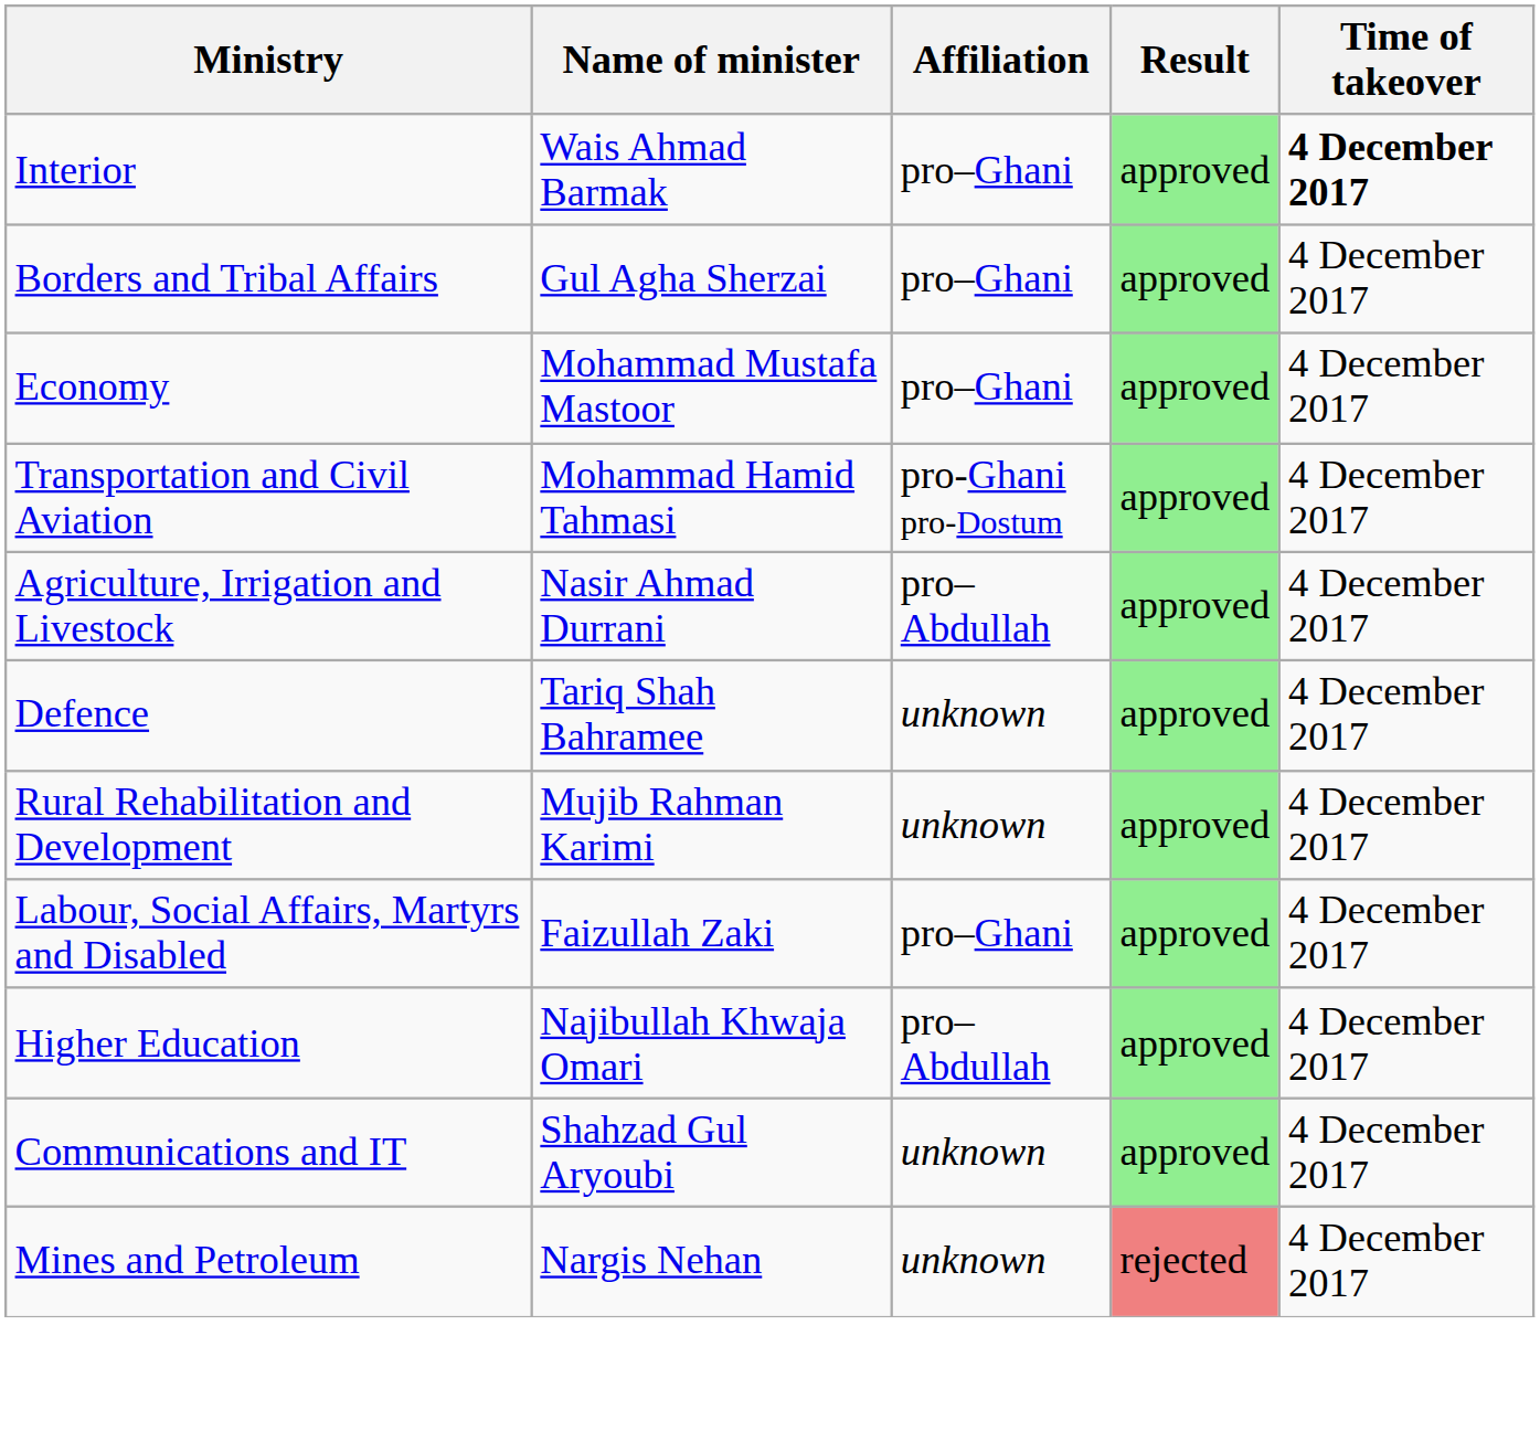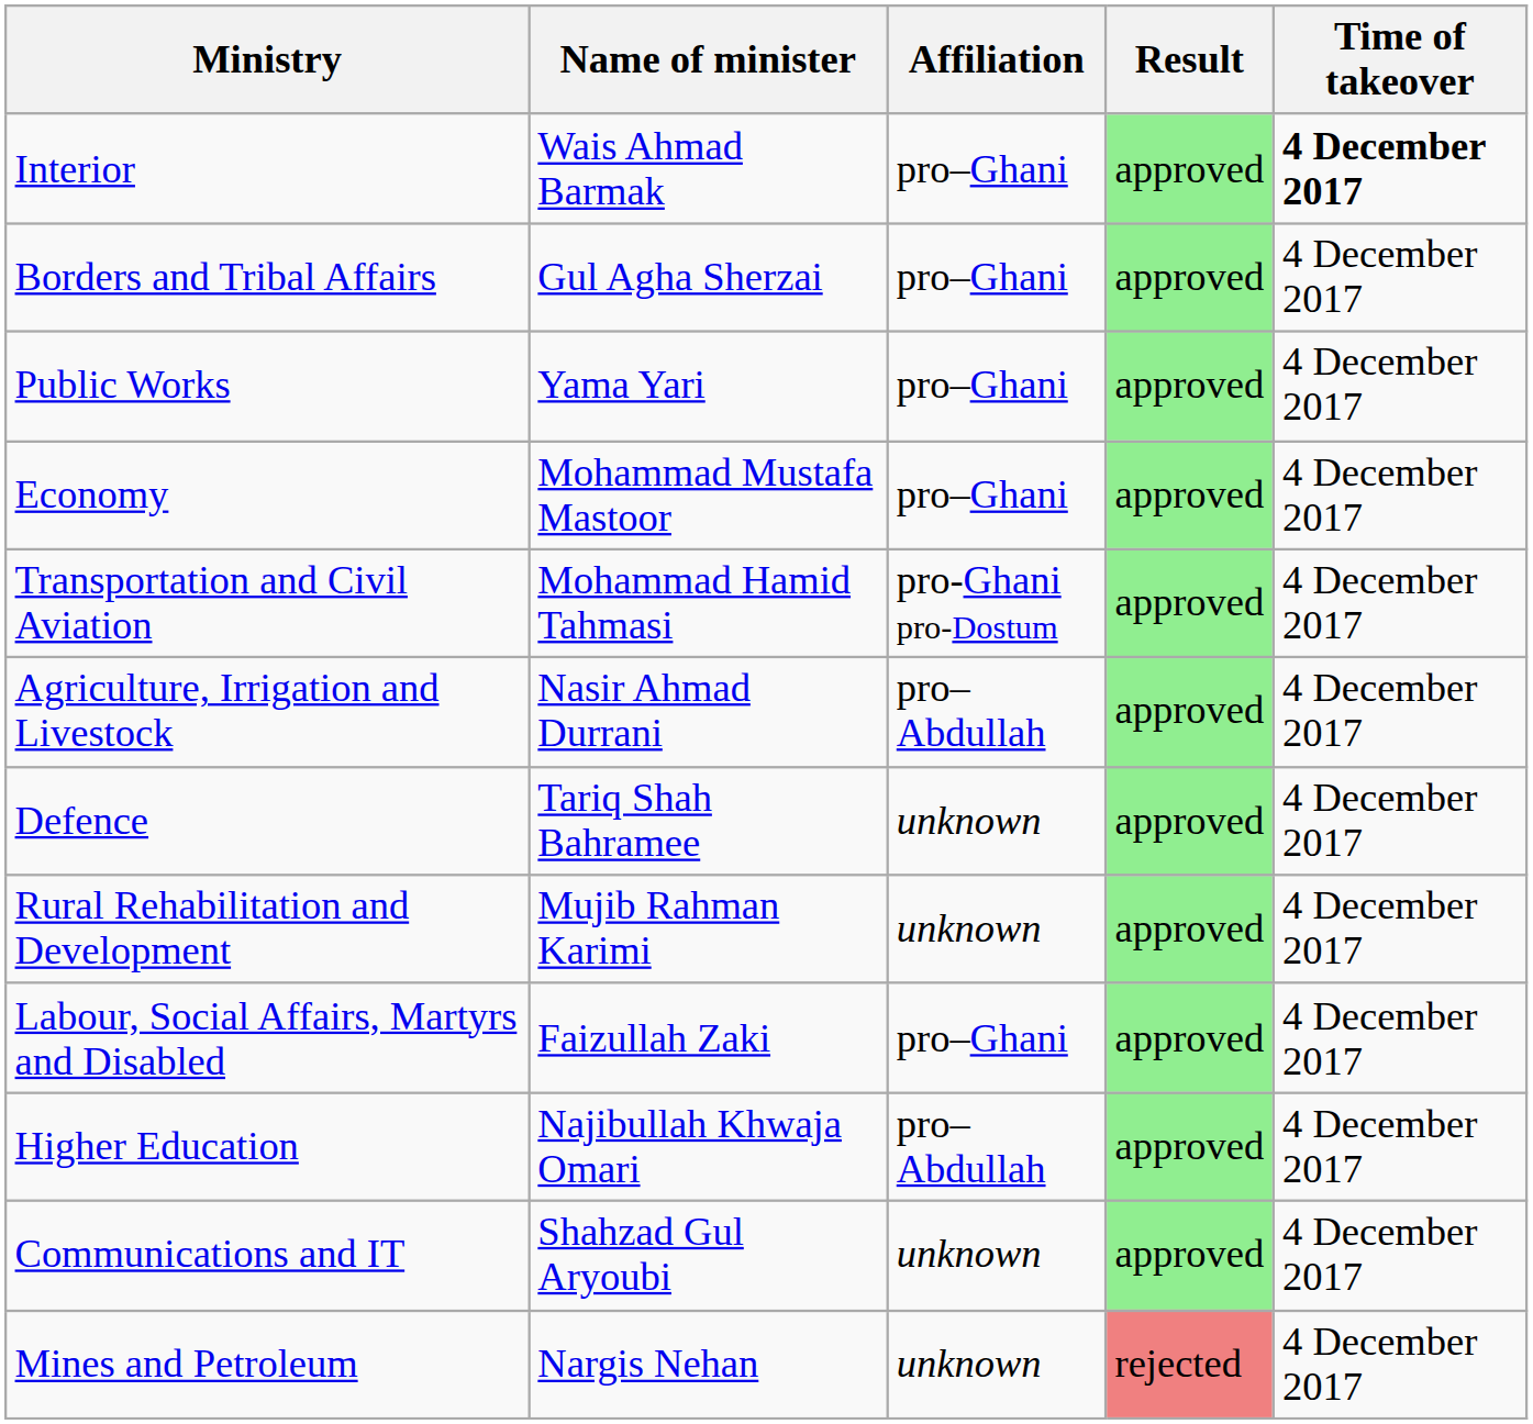 <table class="wikitable sortable">
 <tr>
 <th><strong>Ministry</strong></th>
 <th><strong>Name of minister</strong></th>
 <th><strong>Affiliation</strong></th>
 <th><strong>Result</strong></th>
 <th><strong>Time of takeover</strong></th>
 </tr>
 <tr>
 <td><a href='#'>Interior</a></td>
 <td><a href='#'>Wais Ahmad Barmak</a></td>
 <td>pro–<a href='#'>Ghani</a></td>
 <td bgcolor=#90EE90>approved</td>
 <td><strong>4 December 2017</strong></td>
 </tr>
 <tr>
 <td><a href='#'>Borders and Tribal Affairs</a></td>
 <td><a href='#'>Gul Agha Sherzai</a></td>
+<td>pro–<a href='#'>Ghani</a></td>
+<td bgcolor=#90EE90>approved</td>
+<td>4 December 2017</td>
+</tr>
+<tr>
+<td><a href='#'>Public Works</a></td>
+<td><a href='#'>Yama Yari</a></td>
 <td>pro–<a href='#'>Ghani</a></td>
 <td bgcolor=#90EE90>approved</td>
 <td>4 December 2017</td>
 </tr>
 <tr>
 <td><a href='#'>Economy</a></td>
 <td><a href='#'>Mohammad Mustafa Mastoor</a></td>
 <td>pro–<a href='#'>Ghani</a></td>
 <td bgcolor=#90EE90>approved</td>
 <td>4 December 2017</td>
 </tr>
 <tr>
 <td><a href='#'>Transportation and Civil Aviation</a></td>
 <td><a href='#'>Mohammad Hamid Tahmasi</a></td>
 <td>pro-<a href='#'>Ghani</a><br><small>pro-<a href='#'>Dostum</a></small></td>
 <td bgcolor=#90EE90>approved</td>
 <td>4 December 2017</td>
 </tr>
 <tr>
 <td><a href='#'>Agriculture, Irrigation and Livestock</a></td>
 <td><a href='#'>Nasir Ahmad Durrani</a></td>
 <td>pro–<a href='#'>Abdullah</a></td>
 <td bgcolor=#90EE90>approved</td>
 <td>4 December 2017</td>
 </tr>
 <tr>
 <td><a href='#'>Defence</a></td>
 <td><a href='#'>Tariq Shah Bahramee</a></td>
 <td><em>unknown</em></td>
 <td bgcolor=#90EE90>approved</td>
 <td>4 December 2017</td>
 </tr>
 <tr>
 <td><a href='#'>Rural Rehabilitation and Development</a></td>
 <td><a href='#'>Mujib Rahman Karimi</a></td>
 <td><em>unknown</em></td>
 <td bgcolor=#90EE90>approved</td>
 <td>4 December 2017</td>
 </tr>
 <tr>
 <td><a href='#'>Labour, Social Affairs, Martyrs and Disabled</a></td>
 <td><a href='#'>Faizullah Zaki</a></td>
 <td>pro–<a href='#'>Ghani</a></td>
 <td bgcolor=#90EE90>approved</td>
 <td>4 December 2017</td>
 </tr>
 <tr>
 <td><a href='#'>Higher Education</a></td>
 <td><a href='#'>Najibullah Khwaja Omari</a></td>
 <td>pro–<a href='#'>Abdullah</a></td>
 <td bgcolor=#90EE90>approved</td>
 <td>4 December 2017</td>
 </tr>
 <tr>
 <td><a href='#'>Communications and IT</a></td>
 <td><a href='#'>Shahzad Gul Aryoubi</a></td>
 <td><em>unknown</em></td>
 <td bgcolor=#90EE90>approved</td>
 <td>4 December 2017</td>
 </tr>
 <tr>
 <td><a href='#'>Mines and Petroleum</a></td>
 <td><a href='#'>Nargis Nehan</a></td>
 <td><em>unknown</em></td>
 <td bgcolor=#F08080>rejected</td>
 <td>4 December 2017</td>
 </tr>
 </table>
